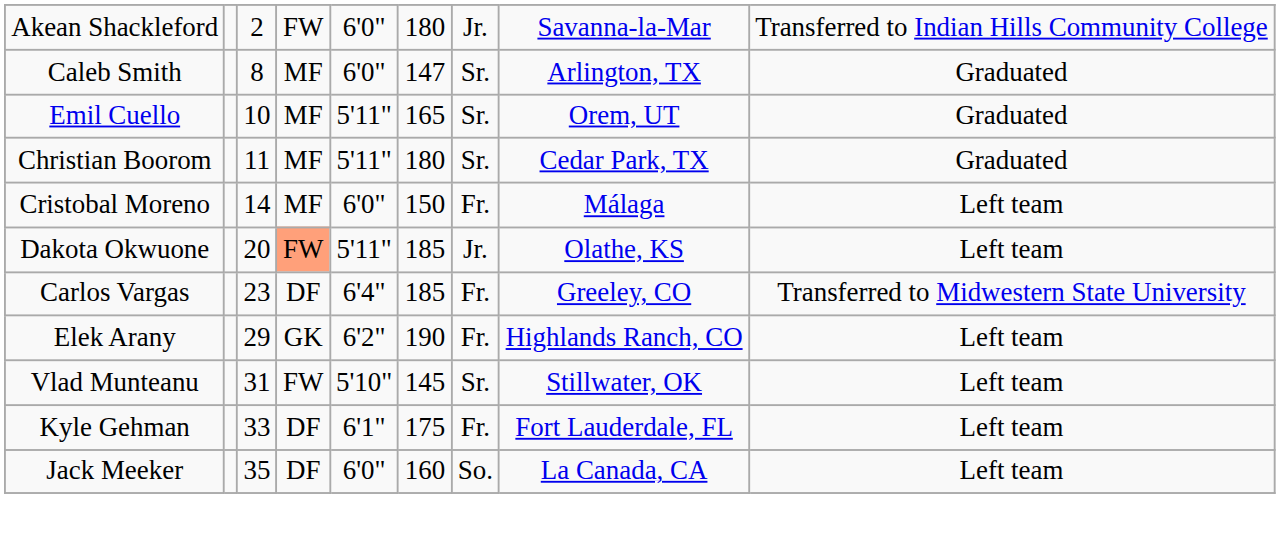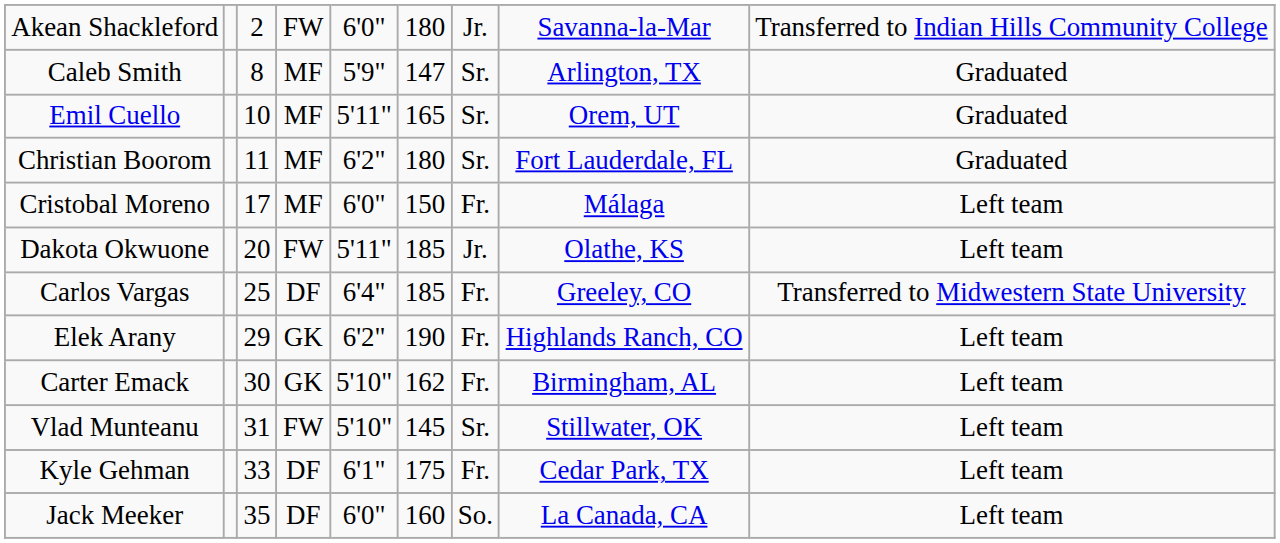 <table class="wikitable sortable"  style="text-align:center; font-size:90%; ">
 <tr>
 <td>Akean Shackleford</td>
 <td></td>
 <td>2</td>
 <td>FW</td>
 <td>6'0"</td>
 <td>180</td>
 <td>Jr.</td>
 <td><a href='#'>Savanna-la-Mar</a></td>
 <td>Transferred to <a href='#'>Indian Hills Community College</a></td>
 </tr>
 <tr>
 <td>Caleb Smith</td>
 <td></td>
 <td>8</td>
 <td>MF</td>
-<td>6'0"</td>
+<td>5'9"</td>
 <td>147</td>
 <td>Sr.</td>
 <td><a href='#'>Arlington, TX</a></td>
 <td>Graduated</td>
 </tr>
 <tr>
 <td><a href='#'>Emil Cuello</a></td>
 <td></td>
 <td>10</td>
 <td>MF</td>
 <td>5'11"</td>
 <td>165</td>
 <td>Sr.</td>
 <td><a href='#'>Orem, UT</a></td>
 <td>Graduated</td>
 </tr>
 <tr>
 <td>Christian Boorom</td>
 <td></td>
 <td>11</td>
 <td>MF</td>
-<td>5'11"</td>
+<td>6'2"</td>
 <td>180</td>
 <td>Sr.</td>
-<td><a href='#'>Cedar Park, TX</a></td>
+<td><a href='#'>Fort Lauderdale, FL</a></td>
 <td>Graduated</td>
 </tr>
 <tr>
 <td>Cristobal Moreno</td>
 <td></td>
-<td>14</td>
+<td>17</td>
 <td>MF</td>
 <td>6'0"</td>
 <td>150</td>
 <td>Fr.</td>
 <td><a href='#'>Málaga</a></td>
 <td>Left team</td>
 </tr>
 <tr>
 <td>Dakota Okwuone</td>
 <td></td>
 <td>20</td>
-<td style="background: lightsalmon;">FW</td>
+<td>FW</td>
 <td>5'11"</td>
 <td>185</td>
 <td>Jr.</td>
 <td><a href='#'>Olathe, KS</a></td>
 <td>Left team</td>
 </tr>
 <tr>
 <td>Carlos Vargas</td>
 <td></td>
-<td>23</td>
+<td>25</td>
 <td>DF</td>
 <td>6'4"</td>
 <td>185</td>
 <td>Fr.</td>
 <td><a href='#'>Greeley, CO</a></td>
 <td>Transferred to <a href='#'>Midwestern State University</a></td>
 </tr>
 <tr>
 <td>Elek Arany</td>
 <td></td>
 <td>29</td>
 <td>GK</td>
 <td>6'2"</td>
 <td>190</td>
 <td>Fr.</td>
 <td><a href='#'>Highlands Ranch, CO</a></td>
+<td>Left team</td>
+</tr>
+<tr>
+<td>Carter Emack</td>
+<td></td>
+<td>30</td>
+<td>GK</td>
+<td>5'10"</td>
+<td>162</td>
+<td>Fr.</td>
+<td><a href='#'>Birmingham, AL</a></td>
 <td>Left team</td>
 </tr>
 <tr>
 <td>Vlad Munteanu</td>
 <td></td>
 <td>31</td>
 <td>FW</td>
 <td>5'10"</td>
 <td>145</td>
 <td>Sr.</td>
 <td><a href='#'>Stillwater, OK</a></td>
 <td>Left team</td>
 </tr>
 <tr>
 <td>Kyle Gehman</td>
 <td></td>
 <td>33</td>
 <td>DF</td>
 <td>6'1"</td>
 <td>175</td>
 <td>Fr.</td>
-<td><a href='#'>Fort Lauderdale, FL</a></td>
+<td><a href='#'>Cedar Park, TX</a></td>
 <td>Left team</td>
 </tr>
 <tr>
 <td>Jack Meeker</td>
 <td></td>
 <td>35</td>
 <td>DF</td>
 <td>6'0"</td>
 <td>160</td>
 <td>So.</td>
 <td><a href='#'>La Canada, CA</a></td>
 <td>Left team</td>
 </tr>
 </table>
